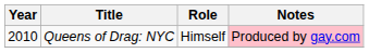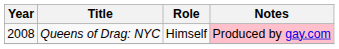 <table class="wikitable sortable">
 <tr>
 <th>Year</th>
 <th>Title</th>
 <th>Role</th>
 <th class="unsortable">Notes</th>
 </tr>
 <tr>
-<td>2010</td>
+<td>2008</td>
 <td><em>Queens of Drag: NYC</em></td>
 <td>Himself</td>
 <td style="background: pink;">Produced by <a href='#'>gay.com</a></td>
 </tr>
 <tr>
 </tr>
 </table>
